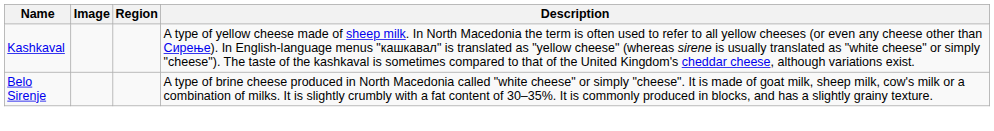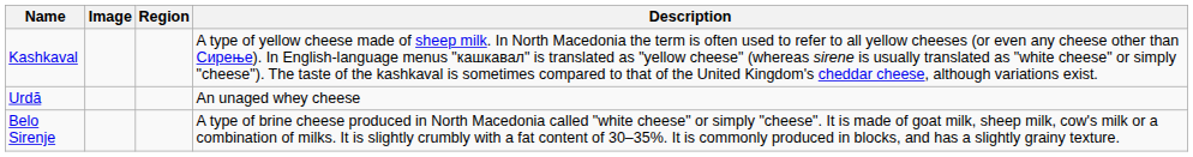 <table class="wikitable sortable" style="width:100%">
 <tr>
 <th>Name</th>
 <th class="unsortable">Image</th>
 <th>Region</th>
 <th>Description</th>
 </tr>
 <tr>
 <td><a href='#'>Kashkaval</a></td>
 <td></td>
 <td></td>
 <td>A type of yellow cheese made of <a href='#'>sheep milk</a>. In North Macedonia the term is often used to refer to all yellow cheeses (or even any cheese other than <a href='#'>Сирење</a>). In English-language menus "кашкавал" is translated as "yellow cheese" (whereas <em>sirene</em> is usually translated as "white cheese" or simply "cheese"). The taste of the kashkaval is sometimes compared to that of the United Kingdom's <a href='#'>cheddar cheese</a>, although variations exist.</td>
 </tr>
 <tr>
+<td><a href='#'>Urdă</a></td>
+<td></td>
+<td></td>
+<td>An unaged whey cheese</td>
+</tr>
+<tr>
 <td><a href='#'>Belo Sirenje</a></td>
 <td></td>
 <td></td>
 <td>A type of brine cheese produced in North Macedonia called "white cheese" or simply "cheese". It is made of goat milk, sheep milk, cow's milk or a combination of milks. It is slightly crumbly with a fat content of 30–35%. It is commonly produced in blocks, and has a slightly grainy texture.</td>
 </tr>
 </table>
